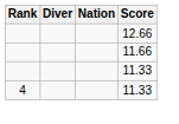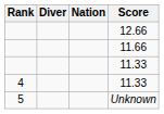 <table class="wikitable sortable" style="text-align:center">
 <tr>
 <th>Rank</th>
 <th>Diver</th>
 <th>Nation</th>
 <th>Score</th>
 </tr>
 <tr>
 <td></td>
 <td align=left></td>
 <td align=left></td>
 <td>12.66</td>
 </tr>
 <tr>
 <td></td>
 <td align=left></td>
 <td align=left></td>
 <td>11.66</td>
 </tr>
 <tr>
 <td></td>
 <td align=left></td>
 <td align=left></td>
 <td>11.33</td>
 </tr>
 <tr>
 <td>4</td>
 <td align=left></td>
 <td align=left></td>
 <td>11.33</td>
 </tr>
+<tr>
+<td>5</td>
+<td align=left></td>
+<td align=left></td>
+<td><em>Unknown</em></td>
+</tr>
 </table>
